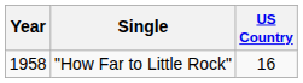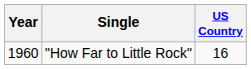 <table class="wikitable">
 <tr>
 <th>Year</th>
 <th>Single</th>
 <th width="45"><small><a href='#'>US Country</a></small></th>
 </tr>
 <tr>
-<td>1958</td>
+<td>1960</td>
 <td>"How Far to Little Rock"</td>
 <td align="center">16</td>
 </tr>
 </table>
